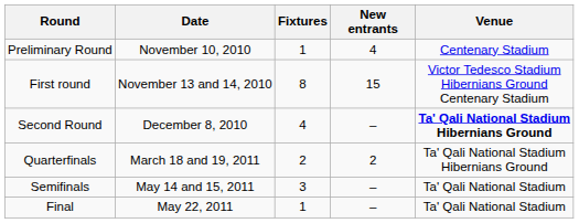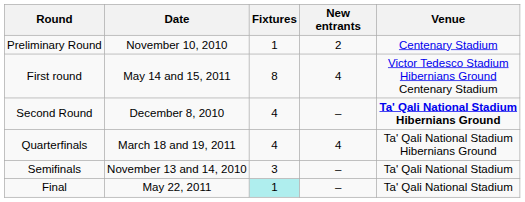 <table class="wikitable">
 <tr>
 <th>Round</th>
 <th>Date</th>
 <th>Fixtures</th>
 <th width=100>New entrants</th>
 <th>Venue</th>
 </tr>
 <tr align=center>
 <td>Preliminary Round</td>
 <td>November 10, 2010</td>
 <td>1</td>
-<td>4</td>
+<td>2</td>
 <td><a href='#'>Centenary Stadium</a></td>
 </tr>
 <tr align=center>
 <td>First round</td>
-<td>November 13 and 14, 2010</td>
+<td>May 14 and 15, 2011</td>
 <td>8</td>
-<td>15</td>
+<td>4</td>
 <td><a href='#'>Victor Tedesco Stadium</a><br><a href='#'>Hibernians Ground</a><br>Centenary Stadium</td>
 </tr>
 <tr align=center>
 <td>Second Round</td>
 <td>December 8, 2010</td>
 <td>4</td>
 <td>–</td>
 <td><strong><a href='#'>Ta' Qali National Stadium</a><br>Hibernians Ground</strong></td>
 </tr>
 <tr align=center>
 <td>Quarterfinals</td>
 <td>March 18 and 19, 2011</td>
-<td>2</td>
-<td>2</td>
+<td>4</td>
+<td>4</td>
 <td>Ta' Qali National Stadium<br>Hibernians Ground</td>
 </tr>
 <tr align=center>
 <td>Semifinals</td>
-<td>May 14 and 15, 2011</td>
+<td>November 13 and 14, 2010</td>
 <td>3</td>
 <td>–</td>
 <td>Ta' Qali National Stadium</td>
 </tr>
 <tr align=center>
 <td>Final</td>
 <td>May 22, 2011</td>
-<td>1</td>
+<td style="background: paleturquoise;">1</td>
 <td>–</td>
 <td>Ta' Qali National Stadium</td>
 </tr>
 </table>
